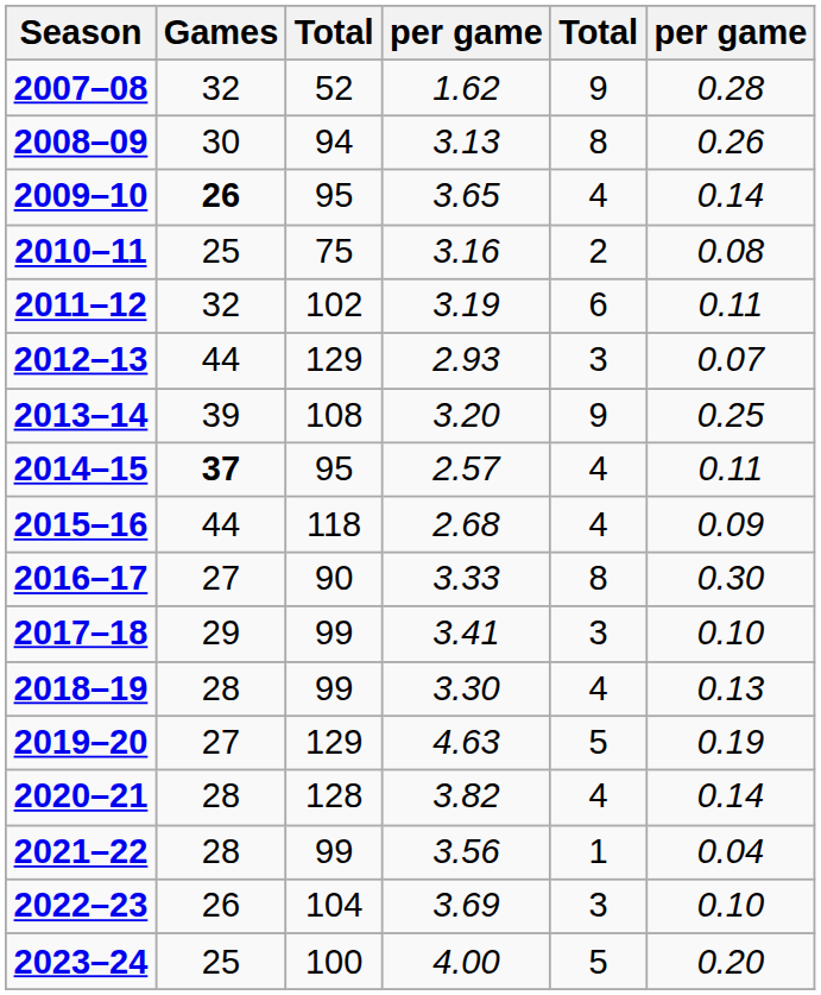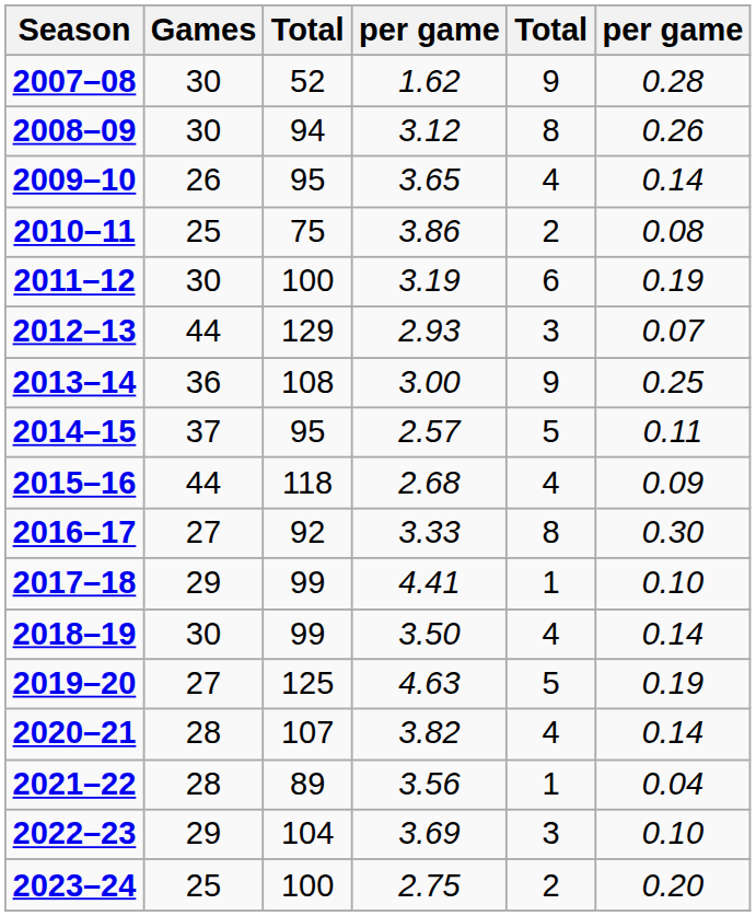 <table class="wikitable" style="text-align:center">
 <tr>
 <th>Season</th>
 <th>Games</th>
 <th>Total </th>
 <th> per game</th>
 <th>Total </th>
 <th> per game</th>
 </tr>
 <tr>
 <td><strong><a href='#'>2007–08</a></strong></td>
-<td>32</td>
+<td>30</td>
 <td>52</td>
 <td><em>1.62</em></td>
 <td>9</td>
 <td><em>0.28</em></td>
 </tr>
 <tr>
 <td><strong><a href='#'>2008–09</a></strong></td>
 <td>30</td>
 <td>94</td>
-<td><em>3.13</em></td>
+<td><em>3.12</em></td>
 <td>8</td>
 <td><em>0.26</em></td>
 </tr>
 <tr>
 <td><strong><a href='#'>2009–10</a></strong></td>
-<td><strong>26</strong></td>
+<td>26</td>
 <td>95</td>
 <td><em>3.65</em></td>
 <td>4</td>
 <td><em>0.14</em></td>
 </tr>
 <tr>
 <td><strong><a href='#'>2010–11</a></strong></td>
 <td>25</td>
 <td>75</td>
-<td><em>3.16</em></td>
+<td><em>3.86</em></td>
 <td>2</td>
 <td><em>0.08</em></td>
 </tr>
 <tr>
 <td><strong><a href='#'>2011–12</a></strong></td>
-<td>32</td>
-<td>102</td>
+<td>30</td>
+<td>100</td>
 <td><em>3.19</em></td>
 <td>6</td>
-<td><em>0.11</em></td>
+<td><em>0.19</em></td>
 </tr>
 <tr>
 <td><strong><a href='#'>2012–13</a></strong></td>
 <td>44</td>
 <td>129</td>
 <td><em>2.93</em></td>
 <td>3</td>
 <td><em>0.07</em></td>
 </tr>
 <tr>
 <td><strong><a href='#'>2013–14</a></strong></td>
-<td>39</td>
+<td>36</td>
 <td>108</td>
-<td><em>3.20</em></td>
+<td><em>3.00</em></td>
 <td>9</td>
 <td><em>0.25</em></td>
 </tr>
 <tr>
 <td><strong><a href='#'>2014–15</a></strong></td>
-<td><strong>37</strong></td>
+<td>37</td>
 <td>95</td>
 <td><em>2.57</em></td>
-<td>4</td>
+<td>5</td>
 <td><em>0.11</em></td>
 </tr>
 <tr>
 <td><strong><a href='#'>2015–16</a></strong></td>
 <td>44</td>
 <td>118</td>
 <td><em>2.68</em></td>
 <td>4</td>
 <td><em>0.09</em></td>
 </tr>
 <tr>
 <td><strong><a href='#'>2016–17</a></strong></td>
 <td>27</td>
-<td>90</td>
+<td>92</td>
 <td><em>3.33</em></td>
 <td>8</td>
 <td><em>0.30</em></td>
 </tr>
 <tr>
 <td><strong><a href='#'>2017–18</a></strong></td>
 <td>29</td>
 <td>99</td>
-<td><em>3.41</em></td>
-<td>3</td>
+<td><em>4.41</em></td>
+<td>1</td>
 <td><em>0.10</em></td>
 </tr>
 <tr>
 <td><strong><a href='#'>2018–19</a></strong></td>
-<td>28</td>
+<td>30</td>
 <td>99</td>
-<td><em>3.30</em></td>
+<td><em>3.50</em></td>
 <td>4</td>
-<td><em>0.13</em></td>
+<td><em>0.14</em></td>
 </tr>
 <tr>
 <td><strong><a href='#'>2019–20</a></strong></td>
 <td>27</td>
-<td>129</td>
+<td>125</td>
 <td><em>4.63</em></td>
 <td>5</td>
 <td><em>0.19</em></td>
 </tr>
 <tr>
 <td><strong><a href='#'>2020–21</a></strong></td>
 <td>28</td>
-<td>128</td>
+<td>107</td>
 <td><em>3.82</em></td>
 <td>4</td>
 <td><em>0.14</em></td>
 </tr>
 <tr>
 <td><a href='#'><strong>2021–22</strong></a></td>
 <td>28</td>
-<td>99</td>
+<td>89</td>
 <td><em>3.56</em></td>
 <td>1</td>
 <td><em>0.04</em></td>
 </tr>
 <tr>
 <td><strong><a href='#'>2022–23</a></strong></td>
-<td>26</td>
+<td>29</td>
 <td>104</td>
 <td><em>3.69</em></td>
 <td>3</td>
 <td><em>0.10</em></td>
 </tr>
 <tr>
 <td><strong><a href='#'>2023–24</a></strong></td>
 <td>25</td>
 <td>100</td>
-<td><em>4.00</em></td>
-<td>5</td>
+<td><em>2.75</em></td>
+<td>2</td>
 <td><em>0.20</em></td>
 </tr>
 </table>
